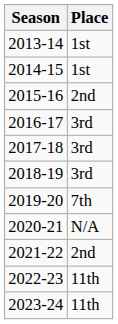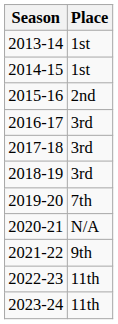 <table class="wikitable">
 <tr>
 <th>Season</th>
 <th>Place</th>
 </tr>
 <tr>
 <td>2013-14</td>
 <td>1st</td>
 </tr>
 <tr>
 <td>2014-15</td>
 <td>1st</td>
 </tr>
 <tr>
 <td>2015-16</td>
 <td>2nd</td>
 </tr>
 <tr>
 <td>2016-17</td>
 <td>3rd</td>
 </tr>
 <tr>
 <td>2017-18</td>
 <td>3rd</td>
 </tr>
 <tr>
 <td>2018-19</td>
 <td>3rd</td>
 </tr>
 <tr>
 <td>2019-20</td>
 <td>7th</td>
 </tr>
 <tr>
 <td>2020-21</td>
 <td>N/A</td>
 </tr>
 <tr>
 <td>2021-22</td>
-<td>2nd</td>
+<td>9th</td>
 </tr>
 <tr>
 <td>2022-23</td>
 <td>11th</td>
 </tr>
 <tr>
 <td>2023-24</td>
 <td>11th</td>
 </tr>
 </table>
